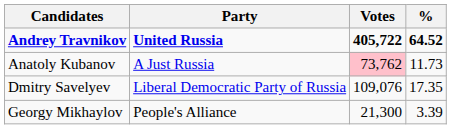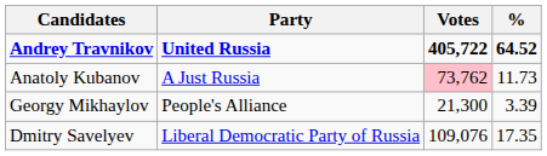 <table class="wikitable sortable">
 <tr>
 <th>Candidates</th>
 <th>Party</th>
 <th>Votes</th>
 <th>%</th>
 </tr>
 <tr>
 <td><strong><a href='#'>Andrey Travnikov</a></strong></td>
 <td><strong><a href='#'>United Russia</a></strong></td>
 <td align=right><strong>405,722</strong></td>
 <td align=right><strong>64.52</strong></td>
 </tr>
 <tr>
 <td>Anatoly Kubanov</td>
 <td><a href='#'>A Just Russia</a></td>
 <td align=right style="background: pink;">73,762</td>
 <td align=right>11.73</td>
 </tr>
 <tr>
+<td>Georgy Mikhaylov</td>
+<td>People's Alliance</td>
+<td align=right>21,300</td>
+<td align=right>3.39</td>
+</tr>
+<tr>
 <td>Dmitry Savelyev</td>
 <td><a href='#'>Liberal Democratic Party of Russia</a></td>
 <td align=right>109,076</td>
 <td align=right>17.35</td>
 </tr>
-<tr>
-<td>Georgy Mikhaylov</td>
-<td>People's Alliance</td>
-<td align=right>21,300</td>
-<td align=right>3.39</td>
-</tr>
 </table>
